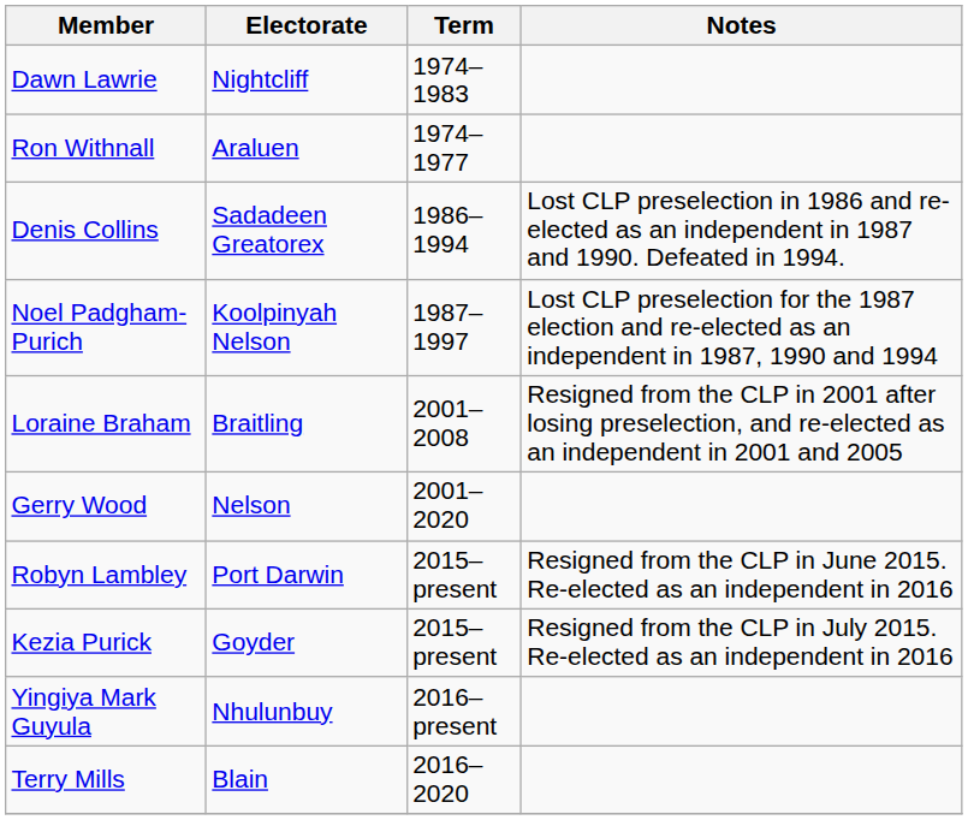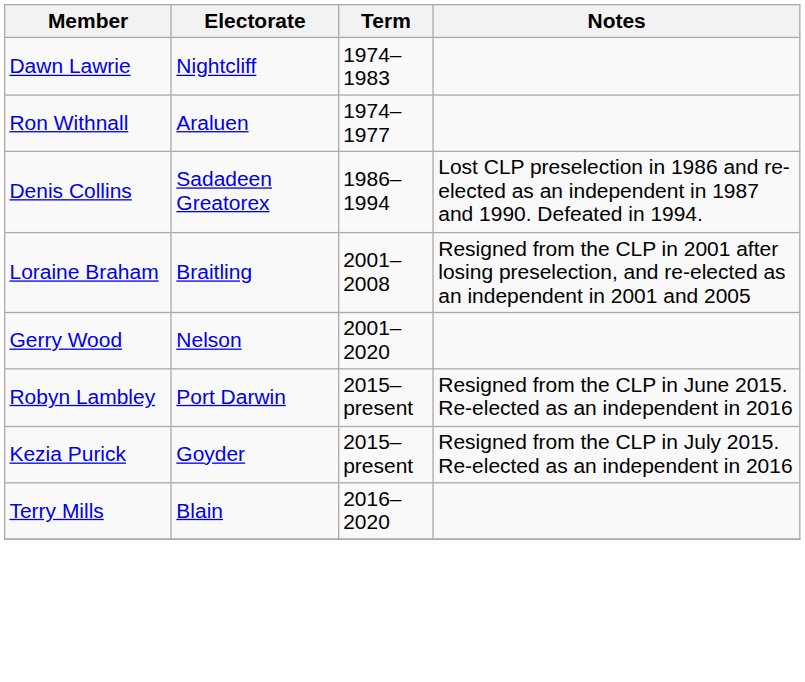 <table class="wikitable">
 <tr>
 <th width=120px>Member</th>
 <th width=120px>Electorate</th>
 <th>Term</th>
 <th>Notes</th>
 </tr>
 <tr>
 <td><a href='#'>Dawn Lawrie</a></td>
 <td><a href='#'>Nightcliff</a></td>
 <td>1974–1983</td>
 <td></td>
 </tr>
 <tr>
 <td><a href='#'>Ron Withnall</a></td>
 <td><a href='#'>Araluen</a></td>
 <td>1974–1977</td>
 <td></td>
 </tr>
 <tr>
 <td><a href='#'>Denis Collins</a></td>
 <td><a href='#'>Sadadeen</a><br><a href='#'>Greatorex</a></td>
 <td>1986–1994</td>
 <td>Lost CLP preselection in 1986 and re-elected as an independent in 1987 and 1990. Defeated in 1994.</td>
 </tr>
 <tr>
-<td><a href='#'>Noel Padgham-Purich</a></td>
-<td><a href='#'>Koolpinyah</a> <br> <a href='#'>Nelson</a></td>
-<td>1987–1997</td>
-<td>Lost CLP preselection for the 1987 election and re-elected as an independent in 1987, 1990 and 1994</td>
-</tr>
-<tr>
 <td><a href='#'>Loraine Braham</a></td>
 <td><a href='#'>Braitling</a></td>
 <td>2001–2008</td>
 <td>Resigned from the CLP in 2001 after losing preselection, and re-elected as an independent in 2001 and 2005</td>
 </tr>
 <tr>
 <td><a href='#'>Gerry Wood</a></td>
 <td><a href='#'>Nelson</a></td>
 <td>2001–2020</td>
 <td></td>
 </tr>
 <tr>
 <td><a href='#'>Robyn Lambley</a></td>
 <td><a href='#'>Port Darwin</a></td>
 <td>2015–present</td>
 <td>Resigned from the CLP in June 2015. Re-elected as an independent in 2016</td>
 </tr>
 <tr>
 <td><a href='#'>Kezia Purick</a></td>
 <td><a href='#'>Goyder</a></td>
 <td>2015–present</td>
 <td>Resigned from the CLP in July 2015. Re-elected as an independent in 2016</td>
 </tr>
 <tr>
-<td><a href='#'>Yingiya Mark Guyula</a></td>
-<td><a href='#'>Nhulunbuy</a></td>
-<td>2016–present</td>
-<td></td>
-</tr>
-<tr>
 <td><a href='#'>Terry Mills</a></td>
 <td><a href='#'>Blain</a></td>
 <td>2016–2020</td>
 <td></td>
 </tr>
 <tr>
 </tr>
 </table>
